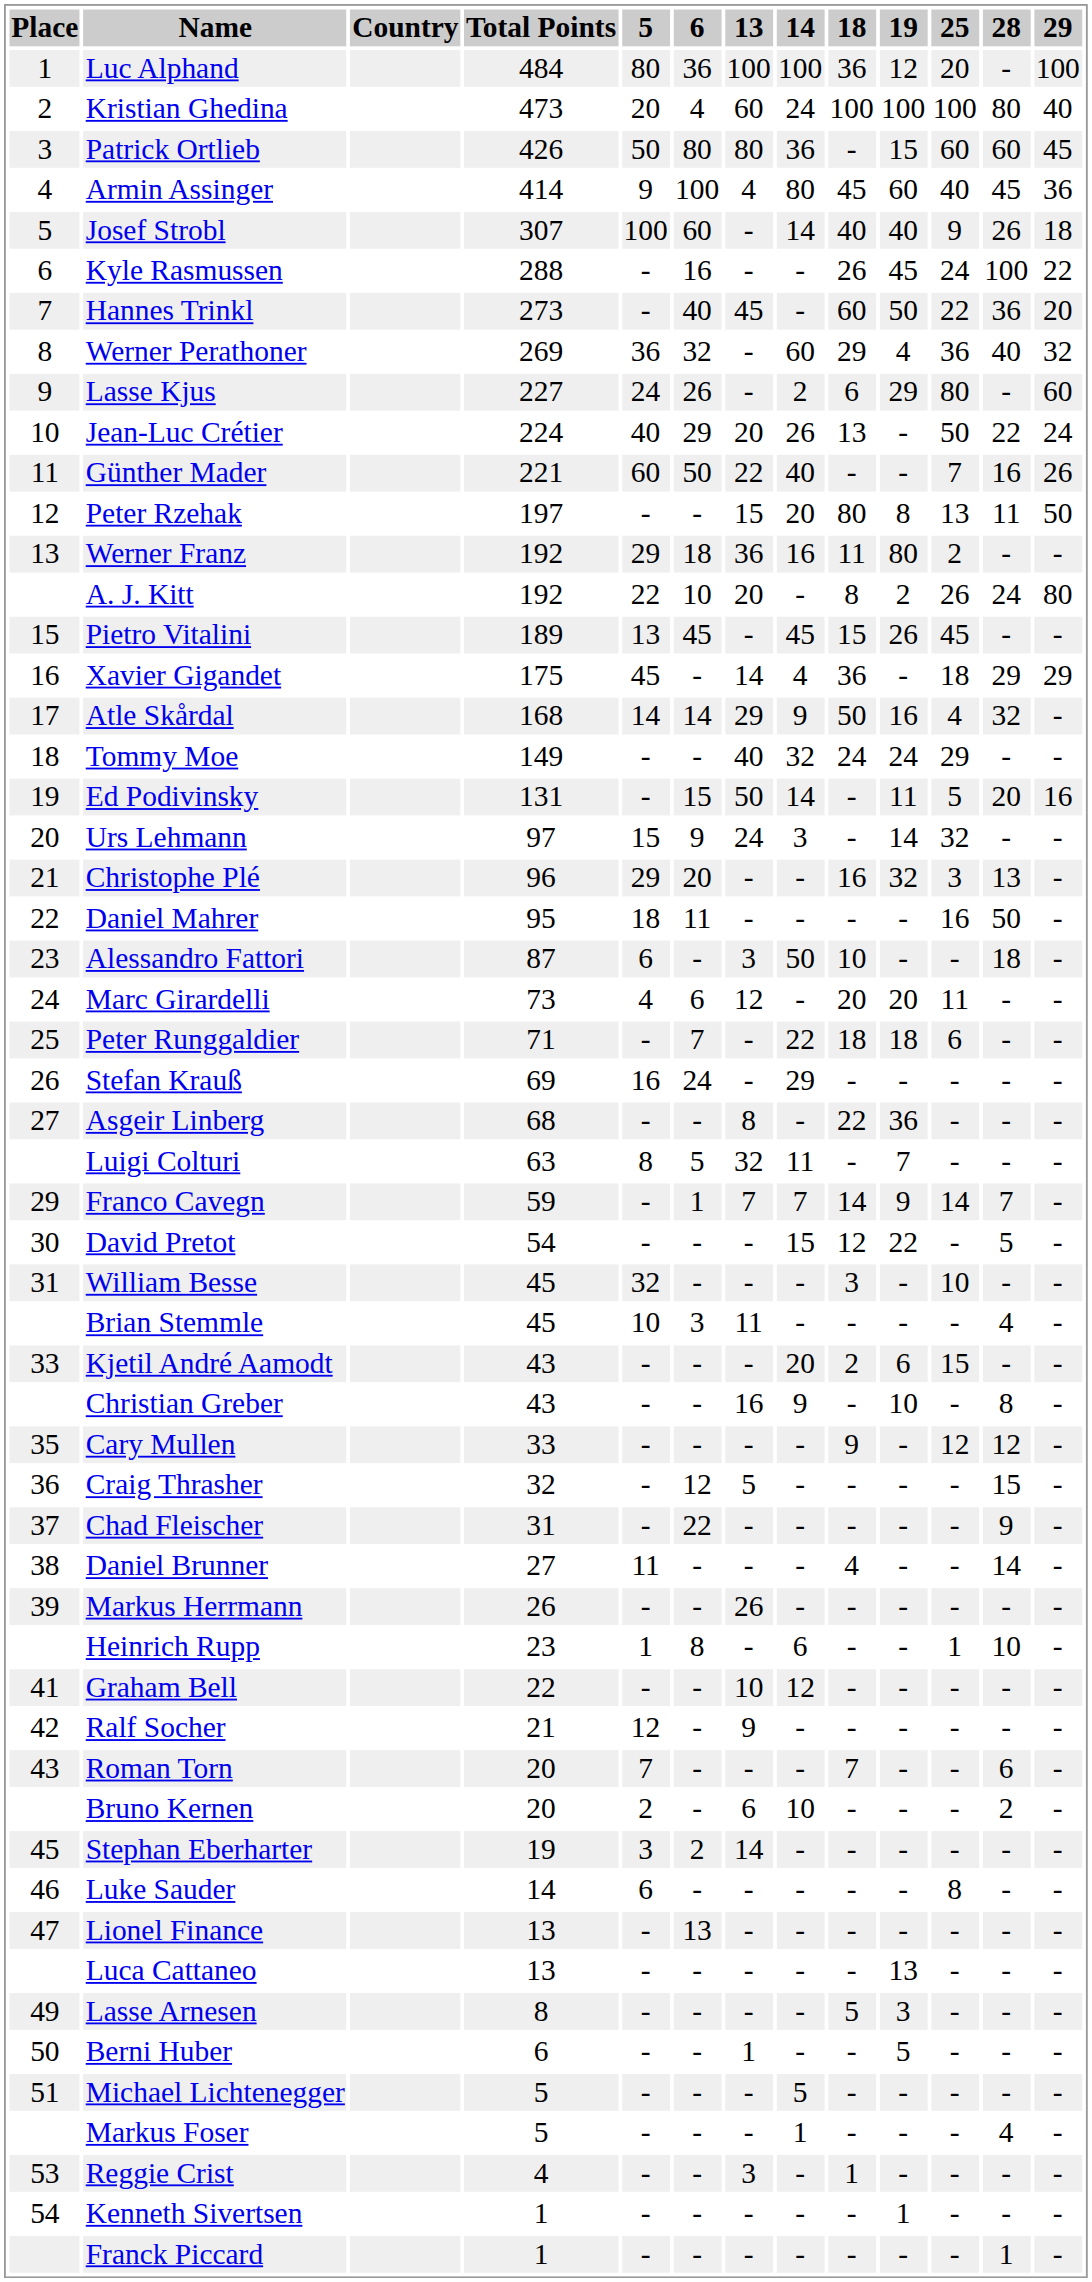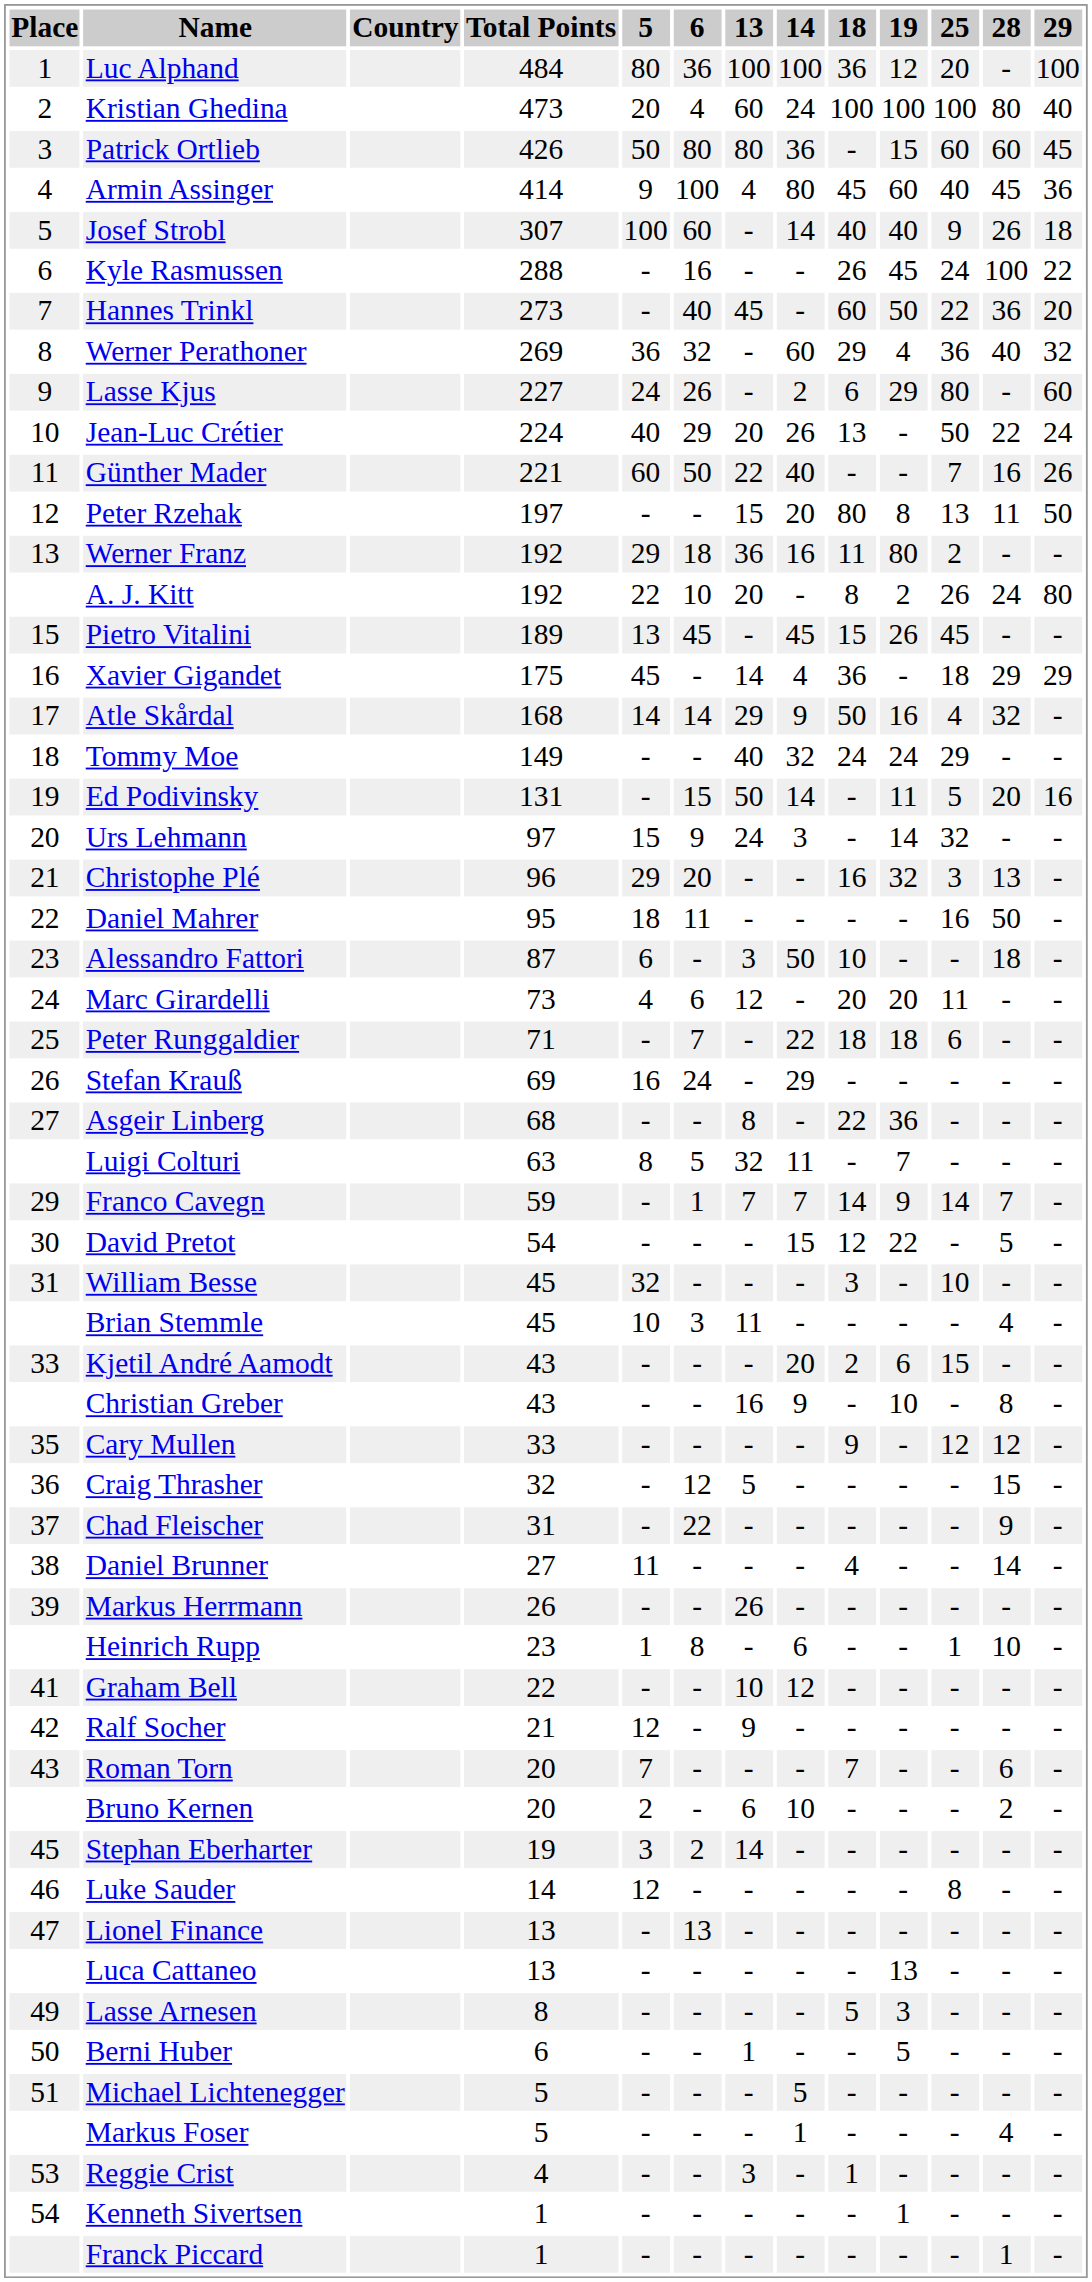 <table border="0" style="border: 1px solid #999; background-color:#FFFFFF; text-align:center">
 <tr align="center" bgcolor="#CCCCCC">
 <th>Place</th>
 <th>Name</th>
 <th>Country</th>
 <th>Total Points</th>
 <th>5</th>
 <th>6</th>
 <th>13</th>
 <th>14</th>
 <th>18</th>
 <th>19</th>
 <th>25</th>
 <th>28</th>
 <th>29</th>
 </tr>
 <tr bgcolor="#EFEFEF">
 <td>1</td>
 <td align="left"><a href='#'>Luc Alphand</a></td>
 <td align="left"></td>
 <td>484</td>
 <td>80</td>
 <td>36</td>
 <td>100</td>
 <td>100</td>
 <td>36</td>
 <td>12</td>
 <td>20</td>
 <td>-</td>
 <td>100</td>
 </tr>
 <tr>
 <td>2</td>
 <td align="left"><a href='#'>Kristian Ghedina</a></td>
 <td align="left"></td>
 <td>473</td>
 <td>20</td>
 <td>4</td>
 <td>60</td>
 <td>24</td>
 <td>100</td>
 <td>100</td>
 <td>100</td>
 <td>80</td>
 <td>40</td>
 </tr>
 <tr bgcolor="#EFEFEF">
 <td>3</td>
 <td align="left"><a href='#'>Patrick Ortlieb</a></td>
 <td align="left"></td>
 <td>426</td>
 <td>50</td>
 <td>80</td>
 <td>80</td>
 <td>36</td>
 <td>-</td>
 <td>15</td>
 <td>60</td>
 <td>60</td>
 <td>45</td>
 </tr>
 <tr>
 <td>4</td>
 <td align="left"><a href='#'>Armin Assinger</a></td>
 <td align="left"></td>
 <td>414</td>
 <td>9</td>
 <td>100</td>
 <td>4</td>
 <td>80</td>
 <td>45</td>
 <td>60</td>
 <td>40</td>
 <td>45</td>
 <td>36</td>
 </tr>
 <tr bgcolor="#EFEFEF">
 <td>5</td>
 <td align="left"><a href='#'>Josef Strobl</a></td>
 <td align="left"></td>
 <td>307</td>
 <td>100</td>
 <td>60</td>
 <td>-</td>
 <td>14</td>
 <td>40</td>
 <td>40</td>
 <td>9</td>
 <td>26</td>
 <td>18</td>
 </tr>
 <tr>
 <td>6</td>
 <td align="left"><a href='#'>Kyle Rasmussen</a></td>
 <td align="left"></td>
 <td>288</td>
 <td>-</td>
 <td>16</td>
 <td>-</td>
 <td>-</td>
 <td>26</td>
 <td>45</td>
 <td>24</td>
 <td>100</td>
 <td>22</td>
 </tr>
 <tr bgcolor="#EFEFEF">
 <td>7</td>
 <td align="left"><a href='#'>Hannes Trinkl</a></td>
 <td align="left"></td>
 <td>273</td>
 <td>-</td>
 <td>40</td>
 <td>45</td>
 <td>-</td>
 <td>60</td>
 <td>50</td>
 <td>22</td>
 <td>36</td>
 <td>20</td>
 </tr>
 <tr>
 <td>8</td>
 <td align="left"><a href='#'>Werner Perathoner</a></td>
 <td align="left"></td>
 <td>269</td>
 <td>36</td>
 <td>32</td>
 <td>-</td>
 <td>60</td>
 <td>29</td>
 <td>4</td>
 <td>36</td>
 <td>40</td>
 <td>32</td>
 </tr>
 <tr bgcolor="#EFEFEF">
 <td>9</td>
 <td align="left"><a href='#'>Lasse Kjus</a></td>
 <td align="left"></td>
 <td>227</td>
 <td>24</td>
 <td>26</td>
 <td>-</td>
 <td>2</td>
 <td>6</td>
 <td>29</td>
 <td>80</td>
 <td>-</td>
 <td>60</td>
 </tr>
 <tr>
 <td>10</td>
 <td align="left"><a href='#'>Jean-Luc Crétier</a></td>
 <td align="left"></td>
 <td>224</td>
 <td>40</td>
 <td>29</td>
 <td>20</td>
 <td>26</td>
 <td>13</td>
 <td>-</td>
 <td>50</td>
 <td>22</td>
 <td>24</td>
 </tr>
 <tr bgcolor="#EFEFEF">
 <td>11</td>
 <td align="left"><a href='#'>Günther Mader</a></td>
 <td align="left"></td>
 <td>221</td>
 <td>60</td>
 <td>50</td>
 <td>22</td>
 <td>40</td>
 <td>-</td>
 <td>-</td>
 <td>7</td>
 <td>16</td>
 <td>26</td>
 </tr>
 <tr>
 <td>12</td>
 <td align="left"><a href='#'>Peter Rzehak</a></td>
 <td align="left"></td>
 <td>197</td>
 <td>-</td>
 <td>-</td>
 <td>15</td>
 <td>20</td>
 <td>80</td>
 <td>8</td>
 <td>13</td>
 <td>11</td>
 <td>50</td>
 </tr>
 <tr bgcolor="#EFEFEF">
 <td>13</td>
 <td align="left"><a href='#'>Werner Franz</a></td>
 <td align="left"></td>
 <td>192</td>
 <td>29</td>
 <td>18</td>
 <td>36</td>
 <td>16</td>
 <td>11</td>
 <td>80</td>
 <td>2</td>
 <td>-</td>
 <td>-</td>
 </tr>
 <tr>
 <td></td>
 <td align="left"><a href='#'>A. J. Kitt</a></td>
 <td align="left"></td>
 <td>192</td>
 <td>22</td>
 <td>10</td>
 <td>20</td>
 <td>-</td>
 <td>8</td>
 <td>2</td>
 <td>26</td>
 <td>24</td>
 <td>80</td>
 </tr>
 <tr bgcolor="#EFEFEF">
 <td>15</td>
 <td align="left"><a href='#'>Pietro Vitalini</a></td>
 <td align="left"></td>
 <td>189</td>
 <td>13</td>
 <td>45</td>
 <td>-</td>
 <td>45</td>
 <td>15</td>
 <td>26</td>
 <td>45</td>
 <td>-</td>
 <td>-</td>
 </tr>
 <tr>
 <td>16</td>
 <td align="left"><a href='#'>Xavier Gigandet</a></td>
 <td align="left"></td>
 <td>175</td>
 <td>45</td>
 <td>-</td>
 <td>14</td>
 <td>4</td>
 <td>36</td>
 <td>-</td>
 <td>18</td>
 <td>29</td>
 <td>29</td>
 </tr>
 <tr bgcolor="#EFEFEF">
 <td>17</td>
 <td align="left"><a href='#'>Atle Skårdal</a></td>
 <td align="left"></td>
 <td>168</td>
 <td>14</td>
 <td>14</td>
 <td>29</td>
 <td>9</td>
 <td>50</td>
 <td>16</td>
 <td>4</td>
 <td>32</td>
 <td>-</td>
 </tr>
 <tr>
 <td>18</td>
 <td align="left"><a href='#'>Tommy Moe</a></td>
 <td align="left"></td>
 <td>149</td>
 <td>-</td>
 <td>-</td>
 <td>40</td>
 <td>32</td>
 <td>24</td>
 <td>24</td>
 <td>29</td>
 <td>-</td>
 <td>-</td>
 </tr>
 <tr bgcolor="#EFEFEF">
 <td>19</td>
 <td align="left"><a href='#'>Ed Podivinsky</a></td>
 <td align="left"></td>
 <td>131</td>
 <td>-</td>
 <td>15</td>
 <td>50</td>
 <td>14</td>
 <td>-</td>
 <td>11</td>
 <td>5</td>
 <td>20</td>
 <td>16</td>
 </tr>
 <tr>
 <td>20</td>
 <td align="left"><a href='#'>Urs Lehmann</a></td>
 <td align="left"></td>
 <td>97</td>
 <td>15</td>
 <td>9</td>
 <td>24</td>
 <td>3</td>
 <td>-</td>
 <td>14</td>
 <td>32</td>
 <td>-</td>
 <td>-</td>
 </tr>
 <tr bgcolor="#EFEFEF">
 <td>21</td>
 <td align="left"><a href='#'>Christophe Plé</a></td>
 <td align="left"></td>
 <td>96</td>
 <td>29</td>
 <td>20</td>
 <td>-</td>
 <td>-</td>
 <td>16</td>
 <td>32</td>
 <td>3</td>
 <td>13</td>
 <td>-</td>
 </tr>
 <tr>
 <td>22</td>
 <td align="left"><a href='#'>Daniel Mahrer</a></td>
 <td align="left"></td>
 <td>95</td>
 <td>18</td>
 <td>11</td>
 <td>-</td>
 <td>-</td>
 <td>-</td>
 <td>-</td>
 <td>16</td>
 <td>50</td>
 <td>-</td>
 </tr>
 <tr bgcolor="#EFEFEF">
 <td>23</td>
 <td align="left"><a href='#'>Alessandro Fattori</a></td>
 <td align="left"></td>
 <td>87</td>
 <td>6</td>
 <td>-</td>
 <td>3</td>
 <td>50</td>
 <td>10</td>
 <td>-</td>
 <td>-</td>
 <td>18</td>
 <td>-</td>
 </tr>
 <tr>
 <td>24</td>
 <td align="left"><a href='#'>Marc Girardelli</a></td>
 <td align="left"></td>
 <td>73</td>
 <td>4</td>
 <td>6</td>
 <td>12</td>
 <td>-</td>
 <td>20</td>
 <td>20</td>
 <td>11</td>
 <td>-</td>
 <td>-</td>
 </tr>
 <tr bgcolor="#EFEFEF">
 <td>25</td>
 <td align="left"><a href='#'>Peter Runggaldier</a></td>
 <td align="left"></td>
 <td>71</td>
 <td>-</td>
 <td>7</td>
 <td>-</td>
 <td>22</td>
 <td>18</td>
 <td>18</td>
 <td>6</td>
 <td>-</td>
 <td>-</td>
 </tr>
 <tr>
 <td>26</td>
 <td align="left"><a href='#'>Stefan Krauß</a></td>
 <td align="left"></td>
 <td>69</td>
 <td>16</td>
 <td>24</td>
 <td>-</td>
 <td>29</td>
 <td>-</td>
 <td>-</td>
 <td>-</td>
 <td>-</td>
 <td>-</td>
 </tr>
 <tr bgcolor="#EFEFEF">
 <td>27</td>
 <td align="left"><a href='#'>Asgeir Linberg</a></td>
 <td align="left"></td>
 <td>68</td>
 <td>-</td>
 <td>-</td>
 <td>8</td>
 <td>-</td>
 <td>22</td>
 <td>36</td>
 <td>-</td>
 <td>-</td>
 <td>-</td>
 </tr>
 <tr>
 <td></td>
 <td align="left"><a href='#'>Luigi Colturi</a></td>
 <td align="left"></td>
 <td>63</td>
 <td>8</td>
 <td>5</td>
 <td>32</td>
 <td>11</td>
 <td>-</td>
 <td>7</td>
 <td>-</td>
 <td>-</td>
 <td>-</td>
 </tr>
 <tr bgcolor="#EFEFEF">
 <td>29</td>
 <td align="left"><a href='#'>Franco Cavegn</a></td>
 <td align="left"></td>
 <td>59</td>
 <td>-</td>
 <td>1</td>
 <td>7</td>
 <td>7</td>
 <td>14</td>
 <td>9</td>
 <td>14</td>
 <td>7</td>
 <td>-</td>
 </tr>
 <tr>
 <td>30</td>
 <td align="left"><a href='#'>David Pretot</a></td>
 <td align="left"></td>
 <td>54</td>
 <td>-</td>
 <td>-</td>
 <td>-</td>
 <td>15</td>
 <td>12</td>
 <td>22</td>
 <td>-</td>
 <td>5</td>
 <td>-</td>
 </tr>
 <tr bgcolor="#EFEFEF">
 <td>31</td>
 <td align="left"><a href='#'>William Besse</a></td>
 <td align="left"></td>
 <td>45</td>
 <td>32</td>
 <td>-</td>
 <td>-</td>
 <td>-</td>
 <td>3</td>
 <td>-</td>
 <td>10</td>
 <td>-</td>
 <td>-</td>
 </tr>
 <tr>
 <td></td>
 <td align="left"><a href='#'>Brian Stemmle</a></td>
 <td align="left"></td>
 <td>45</td>
 <td>10</td>
 <td>3</td>
 <td>11</td>
 <td>-</td>
 <td>-</td>
 <td>-</td>
 <td>-</td>
 <td>4</td>
 <td>-</td>
 </tr>
 <tr bgcolor="#EFEFEF">
 <td>33</td>
 <td align="left"><a href='#'>Kjetil André Aamodt</a></td>
 <td align="left"></td>
 <td>43</td>
 <td>-</td>
 <td>-</td>
 <td>-</td>
 <td>20</td>
 <td>2</td>
 <td>6</td>
 <td>15</td>
 <td>-</td>
 <td>-</td>
 </tr>
 <tr>
 <td></td>
 <td align="left"><a href='#'>Christian Greber</a></td>
 <td align="left"></td>
 <td>43</td>
 <td>-</td>
 <td>-</td>
 <td>16</td>
 <td>9</td>
 <td>-</td>
 <td>10</td>
 <td>-</td>
 <td>8</td>
 <td>-</td>
 </tr>
 <tr bgcolor="#EFEFEF">
 <td>35</td>
 <td align="left"><a href='#'>Cary Mullen</a></td>
 <td align="left"></td>
 <td>33</td>
 <td>-</td>
 <td>-</td>
 <td>-</td>
 <td>-</td>
 <td>9</td>
 <td>-</td>
 <td>12</td>
 <td>12</td>
 <td>-</td>
 </tr>
 <tr>
 <td>36</td>
 <td align="left"><a href='#'>Craig Thrasher</a></td>
 <td align="left"></td>
 <td>32</td>
 <td>-</td>
 <td>12</td>
 <td>5</td>
 <td>-</td>
 <td>-</td>
 <td>-</td>
 <td>-</td>
 <td>15</td>
 <td>-</td>
 </tr>
 <tr bgcolor="#EFEFEF">
 <td>37</td>
 <td align="left"><a href='#'>Chad Fleischer</a></td>
 <td align="left"></td>
 <td>31</td>
 <td>-</td>
 <td>22</td>
 <td>-</td>
 <td>-</td>
 <td>-</td>
 <td>-</td>
 <td>-</td>
 <td>9</td>
 <td>-</td>
 </tr>
 <tr>
 <td>38</td>
 <td align="left"><a href='#'>Daniel Brunner</a></td>
 <td align="left"></td>
 <td>27</td>
 <td>11</td>
 <td>-</td>
 <td>-</td>
 <td>-</td>
 <td>4</td>
 <td>-</td>
 <td>-</td>
 <td>14</td>
 <td>-</td>
 </tr>
 <tr bgcolor="#EFEFEF">
 <td>39</td>
 <td align="left"><a href='#'>Markus Herrmann</a></td>
 <td align="left"></td>
 <td>26</td>
 <td>-</td>
 <td>-</td>
 <td>26</td>
 <td>-</td>
 <td>-</td>
 <td>-</td>
 <td>-</td>
 <td>-</td>
 <td>-</td>
 </tr>
 <tr>
 <td></td>
 <td align="left"><a href='#'>Heinrich Rupp</a></td>
 <td align="left"></td>
 <td>23</td>
 <td>1</td>
 <td>8</td>
 <td>-</td>
 <td>6</td>
 <td>-</td>
 <td>-</td>
 <td>1</td>
 <td>10</td>
 <td>-</td>
 </tr>
 <tr bgcolor="#EFEFEF">
 <td>41</td>
 <td align="left"><a href='#'>Graham Bell</a></td>
 <td align="left"></td>
 <td>22</td>
 <td>-</td>
 <td>-</td>
 <td>10</td>
 <td>12</td>
 <td>-</td>
 <td>-</td>
 <td>-</td>
 <td>-</td>
 <td>-</td>
 </tr>
 <tr>
 <td>42</td>
 <td align="left"><a href='#'>Ralf Socher</a></td>
 <td align="left"></td>
 <td>21</td>
 <td>12</td>
 <td>-</td>
 <td>9</td>
 <td>-</td>
 <td>-</td>
 <td>-</td>
 <td>-</td>
 <td>-</td>
 <td>-</td>
 </tr>
 <tr bgcolor="#EFEFEF">
 <td>43</td>
 <td align="left"><a href='#'>Roman Torn</a></td>
 <td align="left"></td>
 <td>20</td>
 <td>7</td>
 <td>-</td>
 <td>-</td>
 <td>-</td>
 <td>7</td>
 <td>-</td>
 <td>-</td>
 <td>6</td>
 <td>-</td>
 </tr>
 <tr>
 <td></td>
 <td align="left"><a href='#'>Bruno Kernen</a></td>
 <td align="left"></td>
 <td>20</td>
 <td>2</td>
 <td>-</td>
 <td>6</td>
 <td>10</td>
 <td>-</td>
 <td>-</td>
 <td>-</td>
 <td>2</td>
 <td>-</td>
 </tr>
 <tr bgcolor="#EFEFEF">
 <td>45</td>
 <td align="left"><a href='#'>Stephan Eberharter</a></td>
 <td align="left"></td>
 <td>19</td>
 <td>3</td>
 <td>2</td>
 <td>14</td>
 <td>-</td>
 <td>-</td>
 <td>-</td>
 <td>-</td>
 <td>-</td>
 <td>-</td>
 </tr>
 <tr>
 <td>46</td>
 <td align="left"><a href='#'>Luke Sauder</a></td>
 <td align="left"></td>
 <td>14</td>
-<td>6</td>
+<td>12</td>
 <td>-</td>
 <td>-</td>
 <td>-</td>
 <td>-</td>
 <td>-</td>
 <td>8</td>
 <td>-</td>
 <td>-</td>
 </tr>
 <tr bgcolor="#EFEFEF">
 <td>47</td>
 <td align="left"><a href='#'>Lionel Finance</a></td>
 <td align="left"></td>
 <td>13</td>
 <td>-</td>
 <td>13</td>
 <td>-</td>
 <td>-</td>
 <td>-</td>
 <td>-</td>
 <td>-</td>
 <td>-</td>
 <td>-</td>
 </tr>
 <tr>
 <td></td>
 <td align="left"><a href='#'>Luca Cattaneo</a></td>
 <td align="left"></td>
 <td>13</td>
 <td>-</td>
 <td>-</td>
 <td>-</td>
 <td>-</td>
 <td>-</td>
 <td>13</td>
 <td>-</td>
 <td>-</td>
 <td>-</td>
 </tr>
 <tr bgcolor="#EFEFEF">
 <td>49</td>
 <td align="left"><a href='#'>Lasse Arnesen</a></td>
 <td align="left"></td>
 <td>8</td>
 <td>-</td>
 <td>-</td>
 <td>-</td>
 <td>-</td>
 <td>5</td>
 <td>3</td>
 <td>-</td>
 <td>-</td>
 <td>-</td>
 </tr>
 <tr>
 <td>50</td>
 <td align="left"><a href='#'>Berni Huber</a></td>
 <td align="left"></td>
 <td>6</td>
 <td>-</td>
 <td>-</td>
 <td>1</td>
 <td>-</td>
 <td>-</td>
 <td>5</td>
 <td>-</td>
 <td>-</td>
 <td>-</td>
 </tr>
 <tr bgcolor="#EFEFEF">
 <td>51</td>
 <td align="left"><a href='#'>Michael Lichtenegger</a></td>
 <td align="left"></td>
 <td>5</td>
 <td>-</td>
 <td>-</td>
 <td>-</td>
 <td>5</td>
 <td>-</td>
 <td>-</td>
 <td>-</td>
 <td>-</td>
 <td>-</td>
 </tr>
 <tr>
 <td></td>
 <td align="left"><a href='#'>Markus Foser</a></td>
 <td align="left"></td>
 <td>5</td>
 <td>-</td>
 <td>-</td>
 <td>-</td>
 <td>1</td>
 <td>-</td>
 <td>-</td>
 <td>-</td>
 <td>4</td>
 <td>-</td>
 </tr>
 <tr bgcolor="#EFEFEF">
 <td>53</td>
 <td align="left"><a href='#'>Reggie Crist</a></td>
 <td align="left"></td>
 <td>4</td>
 <td>-</td>
 <td>-</td>
 <td>3</td>
 <td>-</td>
 <td>1</td>
 <td>-</td>
 <td>-</td>
 <td>-</td>
 <td>-</td>
 </tr>
 <tr>
 <td>54</td>
 <td align="left"><a href='#'>Kenneth Sivertsen</a></td>
 <td align="left"></td>
 <td>1</td>
 <td>-</td>
 <td>-</td>
 <td>-</td>
 <td>-</td>
 <td>-</td>
 <td>1</td>
 <td>-</td>
 <td>-</td>
 <td>-</td>
 </tr>
 <tr bgcolor="#EFEFEF">
 <td></td>
 <td align="left"><a href='#'>Franck Piccard</a></td>
 <td align="left"></td>
 <td>1</td>
 <td>-</td>
 <td>-</td>
 <td>-</td>
 <td>-</td>
 <td>-</td>
 <td>-</td>
 <td>-</td>
 <td>1</td>
 <td>-</td>
 </tr>
 </table>
